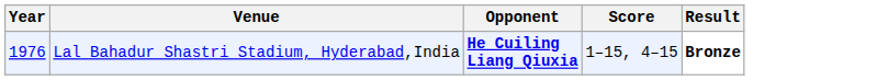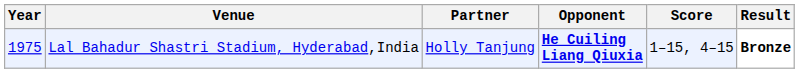 <table class="sortable wikitable" style="font-size:90%;">
 <tr>
 <th>Year</th>
 <th>Venue</th>
+<th>Partner</th>
 <th>Opponent</th>
 <th>Score</th>
 <th>Result</th>
 </tr>
 <tr style="background:#ECF2FF">
-<td align="center"><a href='#'>1976</a></td>
+<td align="center"><a href='#'>1975</a></td>
 <td align="left"><a href='#'>Lal Bahadur Shastri Stadium, Hyderabad</a>,India</td>
+<td align="left"> <a href='#'>Holly Tanjung</a></td>
 <td align="left"><strong> <a href='#'>He Cuiling</a><br> <a href='#'>Liang Qiuxia</a></strong></td>
 <td align="left">1–15, 4–15</td>
 <td style="text-align:left; background:white"> <strong>Bronze</strong></td>
 </tr>
 </table>
